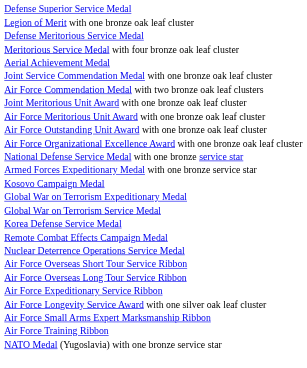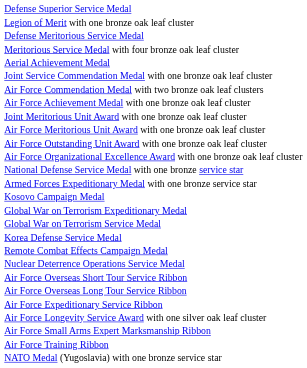 <table>
 <tr>
 <td></td>
 <td><a href='#'>Defense Superior Service Medal</a></td>
 </tr>
 <tr>
 <td></td>
 <td><a href='#'>Legion of Merit</a> with one bronze oak leaf cluster</td>
 </tr>
 <tr>
 <td></td>
 <td><a href='#'>Defense Meritorious Service Medal</a></td>
 </tr>
 <tr>
 <td></td>
 <td><a href='#'>Meritorious Service Medal</a> with four bronze oak leaf cluster</td>
 </tr>
 <tr>
 <td></td>
 <td><a href='#'>Aerial Achievement Medal</a></td>
 </tr>
 <tr>
 <td></td>
 <td><a href='#'>Joint Service Commendation Medal</a> with one bronze oak leaf cluster</td>
 </tr>
 <tr>
 <td></td>
 <td><a href='#'>Air Force Commendation Medal</a> with two bronze oak leaf clusters</td>
+</tr>
+<tr>
+<td></td>
+<td><a href='#'>Air Force Achievement Medal</a> with one bronze oak leaf cluster</td>
 </tr>
 <tr>
 <td></td>
 <td><a href='#'>Joint Meritorious Unit Award</a> with one bronze oak leaf cluster</td>
 </tr>
 <tr>
 <td></td>
 <td><a href='#'>Air Force Meritorious Unit Award</a> with one bronze oak leaf cluster</td>
 </tr>
 <tr>
 <td></td>
 <td><a href='#'>Air Force Outstanding Unit Award</a> with one bronze oak leaf cluster</td>
 </tr>
 <tr>
 <td></td>
 <td><a href='#'>Air Force Organizational Excellence Award</a> with one bronze oak leaf cluster</td>
 </tr>
 <tr>
 <td></td>
 <td><a href='#'>National Defense Service Medal</a> with one bronze <a href='#'>service star</a></td>
 </tr>
 <tr>
 <td></td>
 <td><a href='#'>Armed Forces Expeditionary Medal</a> with one bronze service star</td>
 </tr>
 <tr>
 <td></td>
 <td><a href='#'>Kosovo Campaign Medal</a></td>
 </tr>
 <tr>
 <td></td>
 <td><a href='#'>Global War on Terrorism Expeditionary Medal</a></td>
 </tr>
 <tr>
 <td></td>
 <td><a href='#'>Global War on Terrorism Service Medal</a></td>
 </tr>
 <tr>
 <td></td>
 <td><a href='#'>Korea Defense Service Medal</a></td>
 </tr>
 <tr>
 <td></td>
 <td><a href='#'>Remote Combat Effects Campaign Medal</a></td>
 </tr>
 <tr>
 <td></td>
 <td><a href='#'>Nuclear Deterrence Operations Service Medal</a></td>
 </tr>
 <tr>
 <td></td>
 <td><a href='#'>Air Force Overseas Short Tour Service Ribbon</a></td>
 </tr>
 <tr>
 <td></td>
 <td><a href='#'>Air Force Overseas Long Tour Service Ribbon</a></td>
 </tr>
 <tr>
 <td></td>
 <td><a href='#'>Air Force Expeditionary Service Ribbon</a></td>
 </tr>
 <tr>
 <td></td>
 <td><a href='#'>Air Force Longevity Service Award</a> with one silver oak leaf cluster</td>
 </tr>
 <tr>
 <td></td>
 <td><a href='#'>Air Force Small Arms Expert Marksmanship Ribbon</a></td>
 </tr>
 <tr>
 <td></td>
 <td><a href='#'>Air Force Training Ribbon</a></td>
 </tr>
 <tr>
 <td></td>
 <td><a href='#'>NATO Medal</a> (Yugoslavia) with one bronze service star</td>
 </tr>
 </table>
